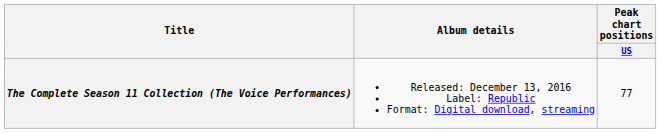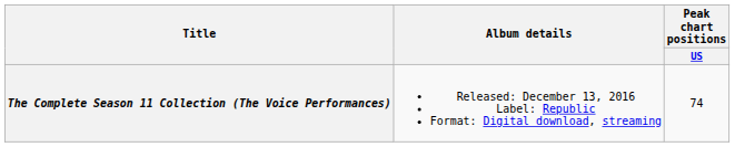 <table class="wikitable plainrowheaders" style="text-align:center;">
 <tr>
 <th scope="col" rowspan="2">Title</th>
 <th scope="col" rowspan="2">Album details</th>
 <th scope="col">Peak chart positions</th>
 </tr>
 <tr>
 <th scope="col" style="width:3em; font-size:90%;"><a href='#'>US</a><br></th>
 </tr>
 <tr>
 <th scope="row"><em>The Complete Season 11 Collection (The Voice Performances)</em></th>
 <td><br><ul><li>Released: December 13, 2016</li><li>Label: <a href='#'>Republic</a></li><li>Format: <a href='#'>Digital download</a>, <a href='#'>streaming</a></li></ul></td>
-<td>77</td>
+<td>74</td>
 </tr>
 </table>
